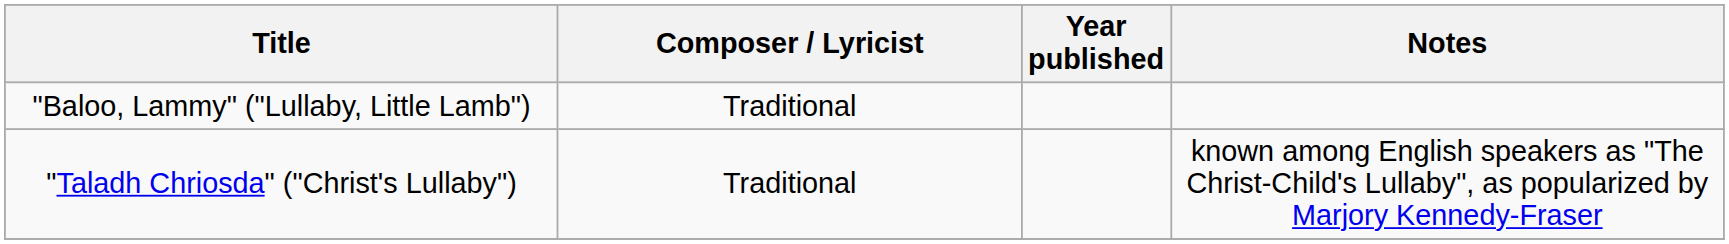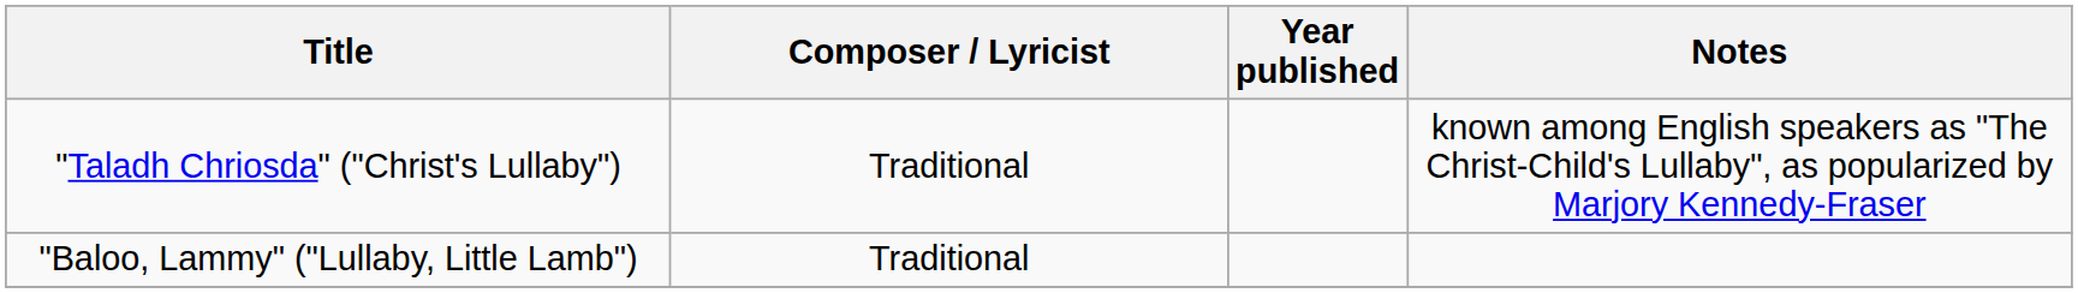 <table class="wikitable" style="text-align:center;">
 <tr>
 <th width="300">Title</th>
 <th width="250">Composer / Lyricist</th>
 <th width="20">Year published</th>
 <th width="300">Notes</th>
 </tr>
 <tr>
+<td>"<a href='#'>Taladh Chriosda</a>" ("Christ's Lullaby")</td>
+<td>Traditional</td>
+<td></td>
+<td>known among English speakers as "The Christ-Child's Lullaby", as popularized by <a href='#'>Marjory Kennedy-Fraser</a></td>
+</tr>
+<tr>
 <td>"Baloo, Lammy" ("Lullaby, Little Lamb")</td>
 <td>Traditional</td>
 <td></td>
 <td></td>
 </tr>
 <tr>
-<td>"<a href='#'>Taladh Chriosda</a>" ("Christ's Lullaby")</td>
-<td>Traditional</td>
-<td></td>
-<td>known among English speakers as "The Christ-Child's Lullaby", as popularized by <a href='#'>Marjory Kennedy-Fraser</a></td>
-</tr>
-<tr>
 </tr>
 </table>
